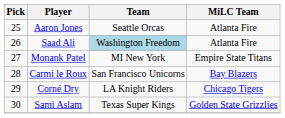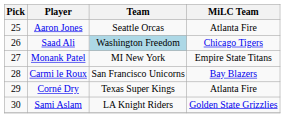 <table class="wikitable plainrowheaders" style="text-align:center;">
 <tr>
 <th scope="col">Pick</th>
 <th scope="col">Player</th>
 <th scope="col">Team</th>
 <th scope="col">MiLC Team</th>
 </tr>
 <tr>
 <td scope="row">25</td>
 <td><a href='#'>Aaron Jones</a></td>
 <td>Seattle Orcas</td>
 <td>Atlanta Fire</td>
 </tr>
 <tr>
 <td scope="row">26</td>
 <td><a href='#'>Saad Ali</a></td>
 <td style="background: lightblue;">Washington Freedom</td>
-<td>Atlanta Fire</td>
+<td><a href='#'>Chicago Tigers</a></td>
 </tr>
 <tr>
 <td scope="row">27</td>
 <td><a href='#'>Monank Patel</a></td>
 <td>MI New York</td>
 <td>Empire State Titans</td>
 </tr>
 <tr>
 <td scope="row">28</td>
 <td><a href='#'>Carmi le Roux</a></td>
 <td>San Francisco Unicorns</td>
 <td><a href='#'>Bay Blazers</a></td>
 </tr>
 <tr>
 <td scope="row">29</td>
 <td><a href='#'>Corné Dry</a></td>
-<td>LA Knight Riders</td>
-<td><a href='#'>Chicago Tigers</a></td>
+<td>Texas Super Kings</td>
+<td>Atlanta Fire</td>
 </tr>
 <tr>
 <td scope="row">30</td>
 <td><a href='#'>Sami Aslam</a></td>
-<td>Texas Super Kings</td>
+<td>LA Knight Riders</td>
 <td><a href='#'>Golden State Grizzlies</a></td>
 </tr>
 <tr>
 </tr>
 </table>
